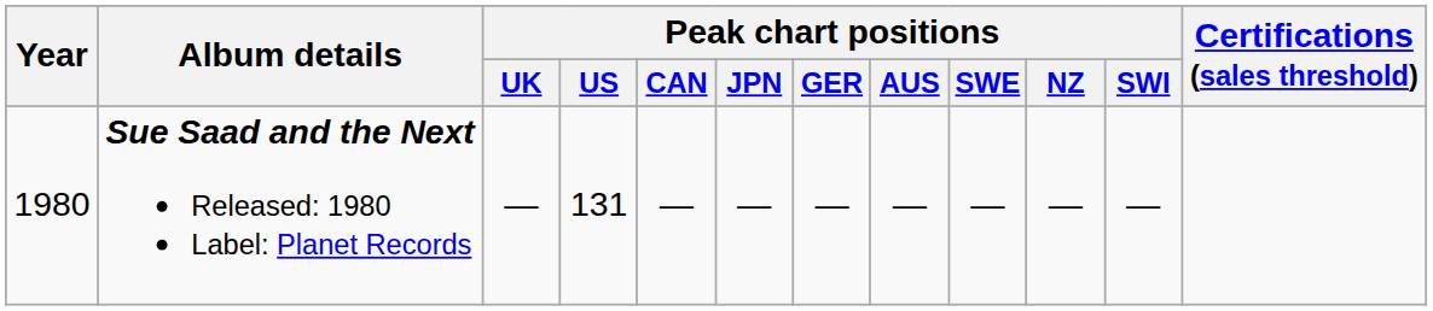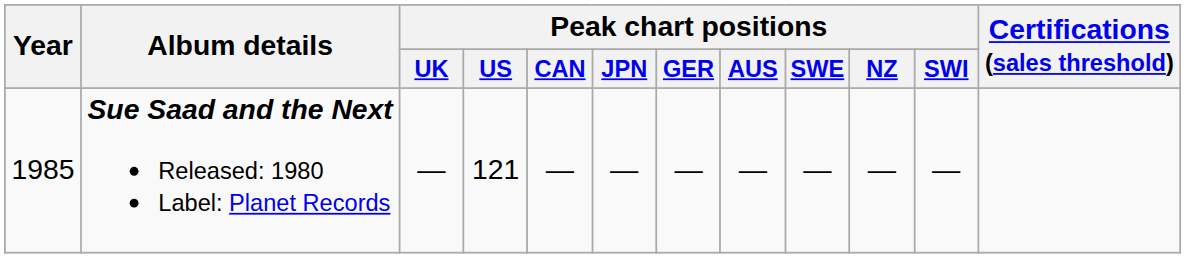 <table class="wikitable" style="text-align:center;">
 <tr>
 <th rowspan="2">Year</th>
 <th rowspan="2">Album details</th>
 <th colspan="9">Peak chart positions</th>
 <th rowspan="2"><a href='#'>Certifications</a><br><small>(<a href='#'>sales threshold</a>)</small></th>
 </tr>
 <tr style="font-size:smaller;">
 <th width="30"><a href='#'>UK</a></th>
 <th width="30"><a href='#'>US</a></th>
 <th width="30"><a href='#'>CAN</a></th>
 <th width="30"><a href='#'>JPN</a></th>
 <th width="30"><a href='#'>GER</a></th>
 <th width="30"><a href='#'>AUS</a></th>
 <th width="30"><a href='#'>SWE</a></th>
 <th width="30"><a href='#'>NZ</a></th>
 <th width="30"><a href='#'>SWI</a></th>
 </tr>
 <tr>
-<td>1980</td>
+<td>1985</td>
 <td align="left"><strong><em>Sue Saad and the Next</em></strong><br><ul><li><small>Released: 1980</small></li><li><small>Label: <a href='#'>Planet Records</a></small></li></ul></td>
 <td>—</td>
-<td>131</td>
+<td>121</td>
 <td>—</td>
 <td>—</td>
 <td>—</td>
 <td>—</td>
 <td>—</td>
 <td>—</td>
 <td>—</td>
 <td></td>
 </tr>
 </table>
